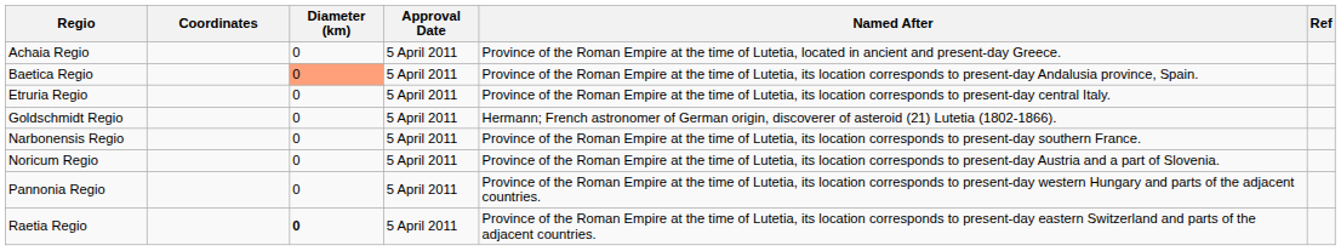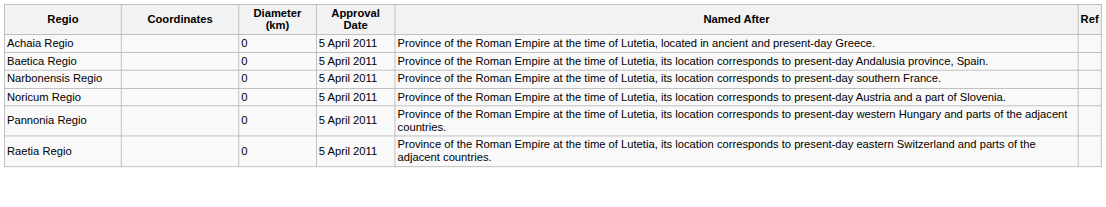 <table class="wikitable" style="min-width: 90%;">
 <tr>
 <th style="width:10em">Regio</th>
 <th style="width:10em">Coordinates</th>
 <th>Diameter (km)</th>
 <th>Approval Date</th>
 <th>Named After</th>
 <th>Ref</th>
 </tr>
 <tr>
 <td>Achaia Regio</td>
 <td></td>
 <td>0</td>
 <td>5 April 2011</td>
 <td>Province of the Roman Empire at the time of Lutetia, located in ancient and present-day Greece.</td>
 <td></td>
 </tr>
 <tr>
 <td>Baetica Regio</td>
 <td></td>
-<td style="background: lightsalmon;">0</td>
+<td>0</td>
 <td>5 April 2011</td>
 <td>Province of the Roman Empire at the time of Lutetia, its location corresponds to present-day Andalusia province, Spain.</td>
-<td></td>
-</tr>
-<tr>
-<td>Etruria Regio</td>
-<td></td>
-<td>0</td>
-<td>5 April 2011</td>
-<td>Province of the Roman Empire at the time of Lutetia, its location corresponds to present-day central Italy.</td>
-<td></td>
-</tr>
-<tr>
-<td>Goldschmidt Regio</td>
-<td></td>
-<td>0</td>
-<td>5 April 2011</td>
-<td>Hermann; French astronomer of German origin, discoverer of asteroid (21) Lutetia (1802-1866).</td>
 <td></td>
 </tr>
 <tr>
 <td>Narbonensis Regio</td>
 <td></td>
 <td>0</td>
 <td>5 April 2011</td>
 <td>Province of the Roman Empire at the time of Lutetia, its location corresponds to present-day southern France.</td>
 <td></td>
 </tr>
 <tr>
 <td>Noricum Regio</td>
 <td></td>
 <td>0</td>
 <td>5 April 2011</td>
 <td>Province of the Roman Empire at the time of Lutetia, its location corresponds to present-day Austria and a part of Slovenia.</td>
 <td></td>
 </tr>
 <tr>
 <td>Pannonia Regio</td>
 <td></td>
 <td>0</td>
 <td>5 April 2011</td>
 <td>Province of the Roman Empire at the time of Lutetia, its location corresponds to present-day western Hungary and parts of the adjacent countries.</td>
 <td></td>
 </tr>
 <tr>
 <td>Raetia Regio</td>
 <td></td>
-<td><strong>0</strong></td>
+<td>0</td>
 <td>5 April 2011</td>
 <td>Province of the Roman Empire at the time of Lutetia, its location corresponds to present-day eastern Switzerland and parts of the adjacent countries.</td>
 <td></td>
 </tr>
 </table>
